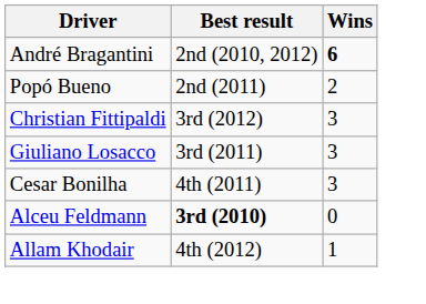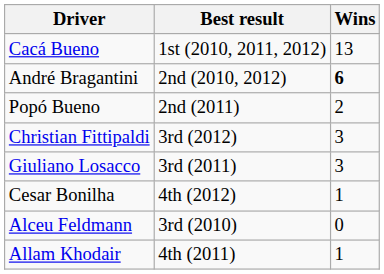 <table class="wikitable">
 <tr>
 <th>Driver</th>
 <th>Best result</th>
 <th>Wins</th>
+</tr>
+<tr>
+<td> <a href='#'>Cacá Bueno</a></td>
+<td>1st (2010, 2011, 2012)</td>
+<td>13</td>
 </tr>
 <tr>
 <td> André Bragantini</td>
 <td>2nd (2010, 2012)</td>
 <td><strong>6</strong></td>
 </tr>
 <tr>
 <td> Popó Bueno</td>
 <td>2nd (2011)</td>
 <td>2</td>
 </tr>
 <tr>
 <td> <a href='#'>Christian Fittipaldi</a></td>
 <td>3rd (2012)</td>
 <td>3</td>
 </tr>
 <tr>
 <td> <a href='#'>Giuliano Losacco</a></td>
 <td>3rd (2011)</td>
 <td>3</td>
 </tr>
 <tr>
 <td> Cesar Bonilha</td>
-<td>4th (2011)</td>
-<td>3</td>
+<td>4th (2012)</td>
+<td>1</td>
 </tr>
 <tr>
 <td> <a href='#'>Alceu Feldmann</a></td>
-<td><strong>3rd (2010)</strong></td>
+<td>3rd (2010)</td>
 <td>0</td>
 </tr>
 <tr>
 <td> <a href='#'>Allam Khodair</a></td>
-<td>4th (2012)</td>
+<td>4th (2011)</td>
 <td>1</td>
 </tr>
 </table>
